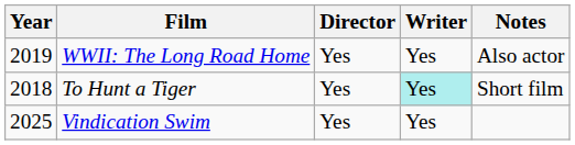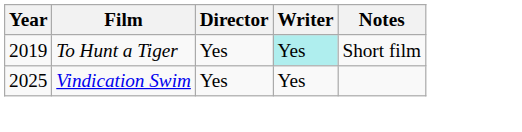 <table class="wikitable">
 <tr>
 <th>Year</th>
 <th>Film</th>
 <th>Director</th>
 <th>Writer</th>
 <th>Notes</th>
 </tr>
 <tr>
 <td>2019</td>
-<td><em><a href='#'>WWII: The Long Road Home</a></em></td>
-<td>Yes</td>
-<td>Yes</td>
-<td>Also actor</td>
-</tr>
-<tr>
-<td>2018</td>
 <td><em>To Hunt a Tiger</em></td>
 <td>Yes</td>
 <td style="background: paleturquoise;">Yes</td>
 <td>Short film</td>
 </tr>
 <tr>
 <td>2025</td>
 <td><em><a href='#'>Vindication Swim</a></em></td>
 <td>Yes</td>
 <td>Yes</td>
 <td></td>
 </tr>
 </table>
